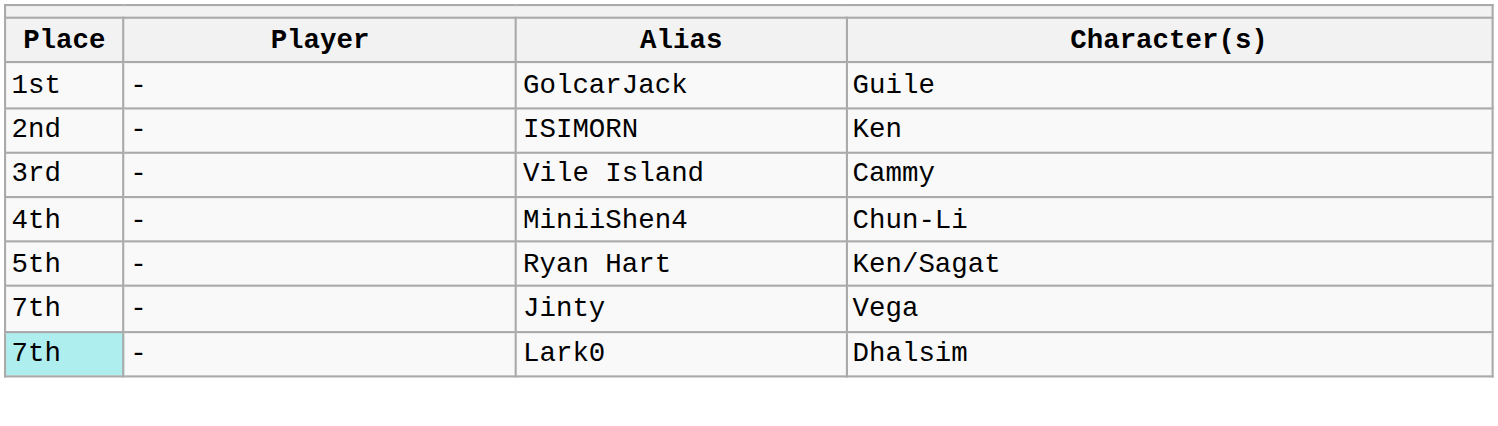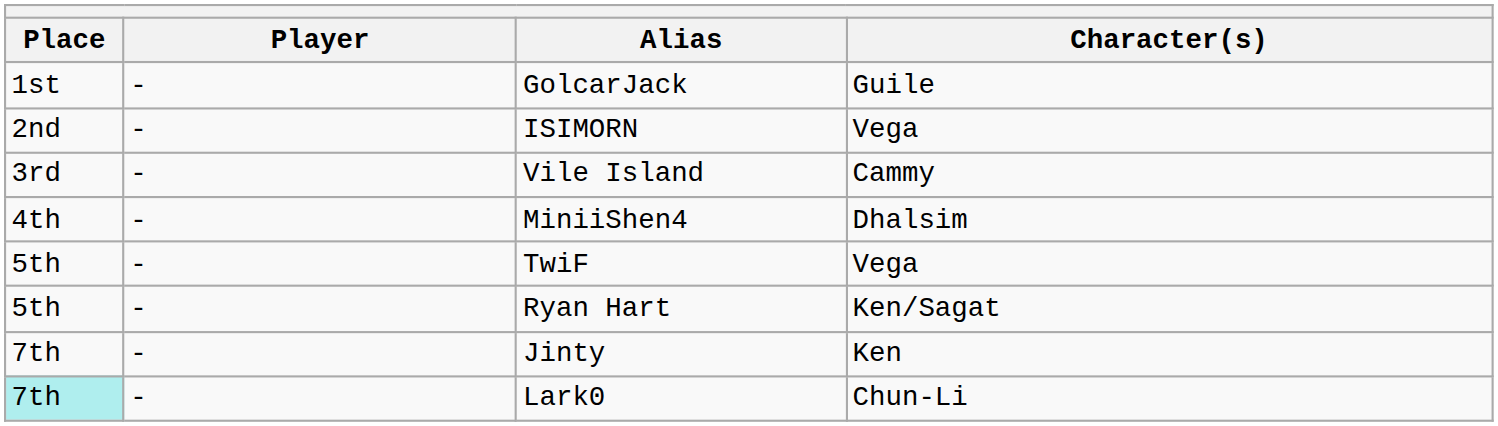 <table class="wikitable">
 <tr>
 <th colspan="4"> </th>
 </tr>
 <tr>
 <th style="width:50px;">Place</th>
 <th style="width:180px;">Player</th>
 <th style="width:150px;">Alias</th>
 <th style="width:300px;">Character(s)</th>
 </tr>
 <tr>
 <td>1st</td>
 <td> -</td>
 <td>GolcarJack</td>
 <td>Guile</td>
 </tr>
 <tr>
 <td>2nd</td>
 <td> -</td>
 <td>ISIMORN</td>
-<td>Ken</td>
+<td>Vega</td>
 </tr>
 <tr>
 <td>3rd</td>
 <td> -</td>
 <td>Vile Island</td>
 <td>Cammy</td>
 </tr>
 <tr>
 <td>4th</td>
 <td> -</td>
 <td>MiniiShen4</td>
-<td>Chun-Li</td>
+<td>Dhalsim</td>
+</tr>
+<tr>
+<td>5th</td>
+<td> -</td>
+<td>TwiF</td>
+<td>Vega</td>
 </tr>
 <tr>
 <td>5th</td>
 <td> -</td>
 <td>Ryan Hart</td>
 <td>Ken/Sagat</td>
 </tr>
 <tr>
 <td>7th</td>
 <td> -</td>
 <td>Jinty</td>
-<td>Vega</td>
+<td>Ken</td>
 </tr>
 <tr>
 <td style="background: paleturquoise;">7th</td>
 <td> -</td>
 <td>Lark0</td>
-<td>Dhalsim</td>
+<td>Chun-Li</td>
 </tr>
 </table>
